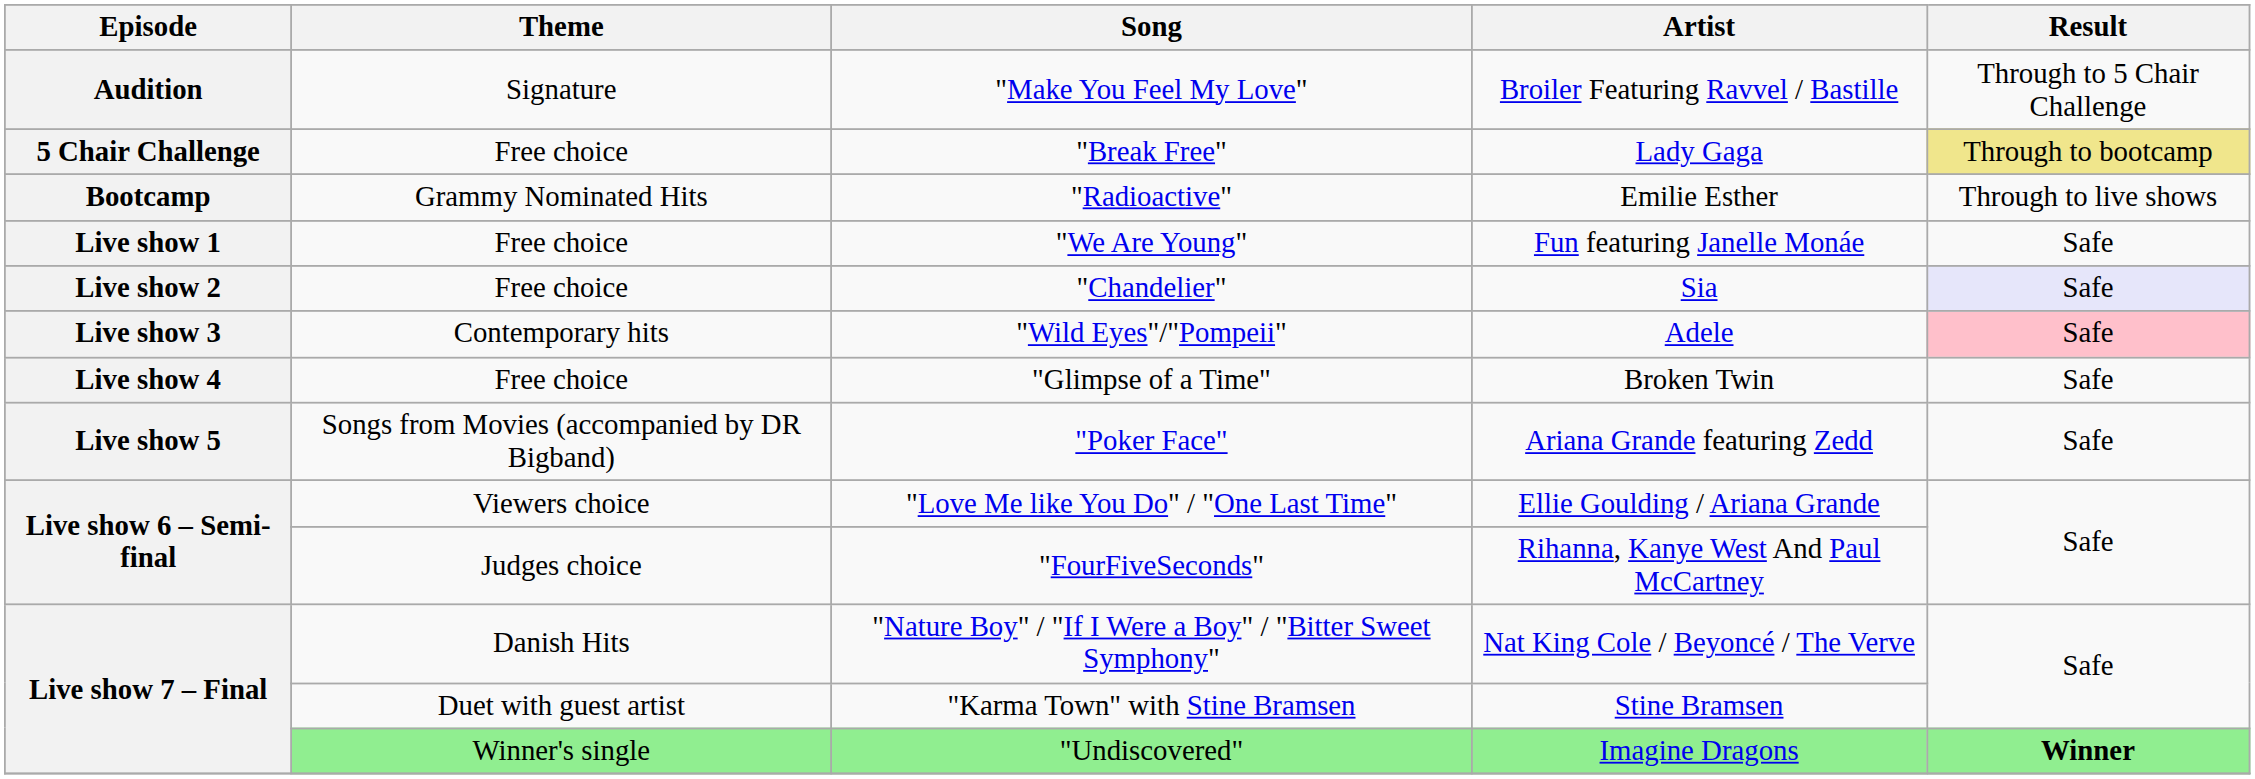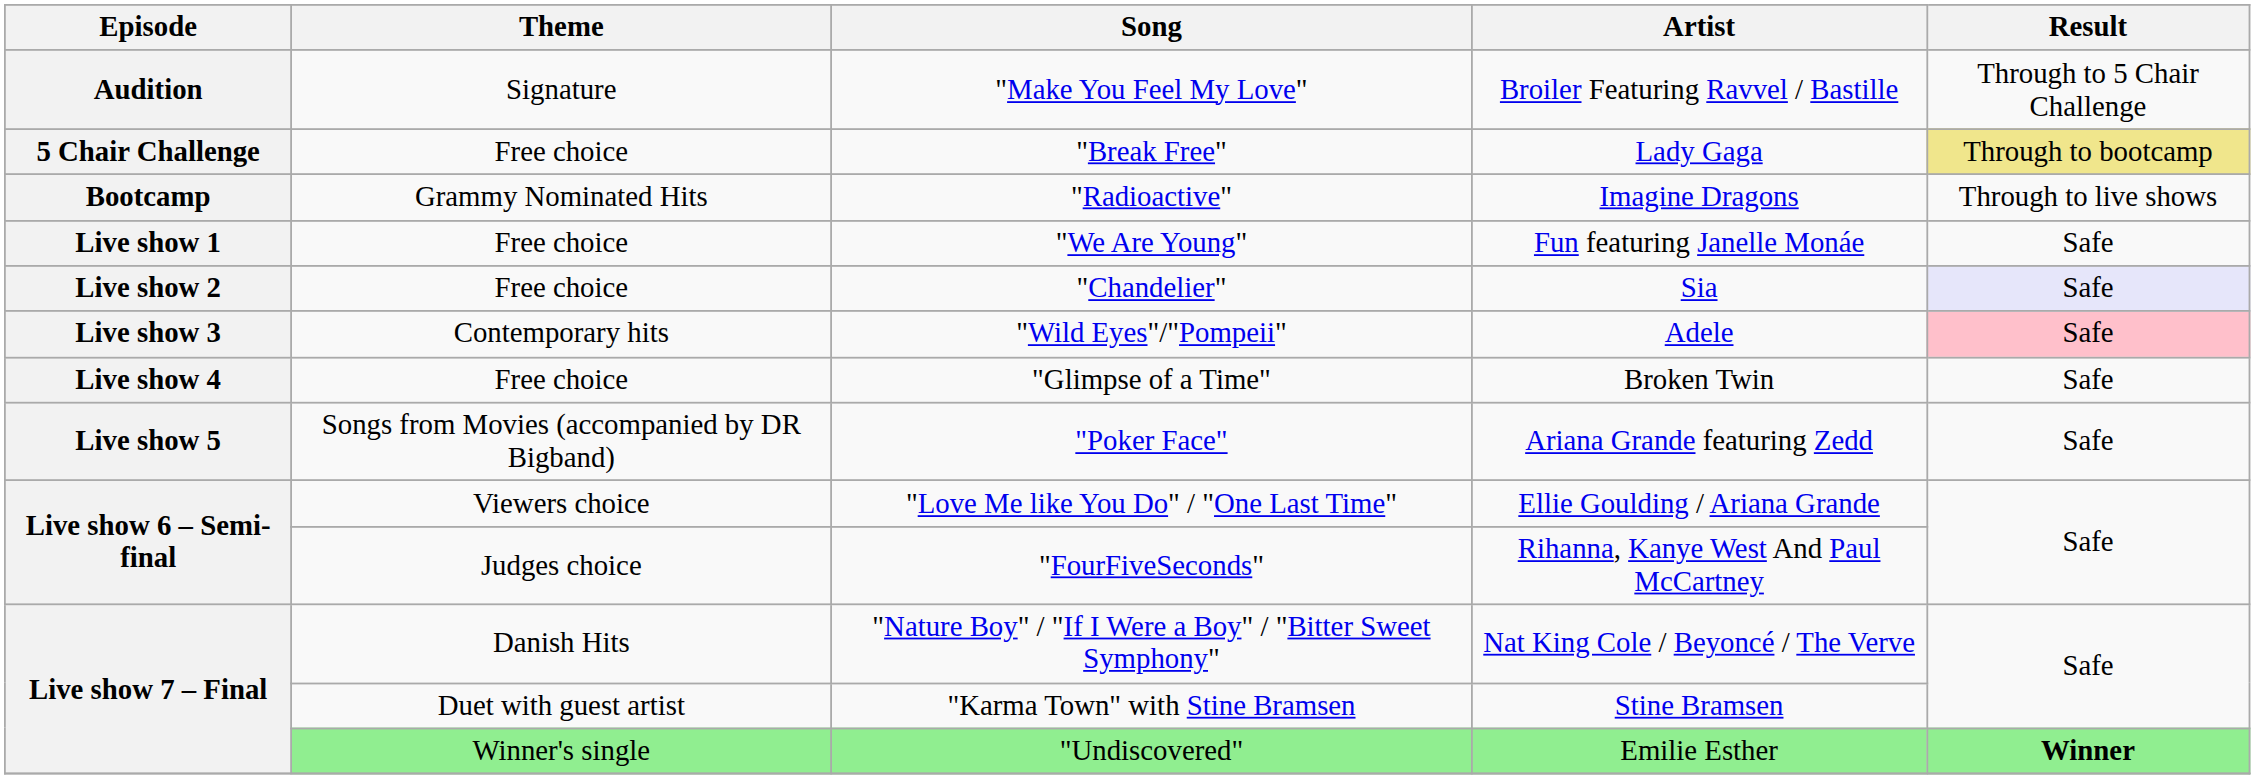 <table class="wikitable" style="text-align:center;">
 <tr>
 <th scope="col">Episode</th>
 <th scope="col">Theme</th>
 <th scope="col">Song</th>
 <th scope="col">Artist</th>
 <th scope="col">Result</th>
 </tr>
 <tr>
 <th scope="row">Audition</th>
 <td>Signature</td>
 <td>"<a href='#'>Make You Feel My Love</a>"</td>
 <td><a href='#'>Broiler</a> Featuring <a href='#'>Ravvel</a> / <a href='#'>Bastille</a></td>
 <td>Through to 5 Chair Challenge</td>
 </tr>
 <tr>
 <th scope="row">5 Chair Challenge</th>
 <td>Free choice</td>
 <td>"<a href='#'>Break Free</a>"</td>
 <td><a href='#'>Lady Gaga</a></td>
 <td style="background: khaki;">Through to bootcamp</td>
 </tr>
 <tr>
 <th scope="row">Bootcamp</th>
 <td>Grammy Nominated Hits</td>
 <td>"<a href='#'>Radioactive</a>"</td>
-<td>Emilie Esther</td>
+<td><a href='#'>Imagine Dragons</a></td>
 <td>Through to live shows</td>
 </tr>
 <tr>
 <th scope="row">Live show 1</th>
 <td>Free choice</td>
 <td>"<a href='#'>We Are Young</a>"</td>
 <td><a href='#'>Fun</a> featuring <a href='#'>Janelle Monáe</a></td>
 <td>Safe</td>
 </tr>
 <tr>
 <th scope="row">Live show 2</th>
 <td>Free choice</td>
 <td>"<a href='#'>Chandelier</a>"</td>
 <td><a href='#'>Sia</a></td>
 <td style="background: lavender;">Safe</td>
 </tr>
 <tr>
 <th scope="row">Live show 3</th>
 <td>Contemporary hits</td>
 <td>"<a href='#'>Wild Eyes</a>"/"<a href='#'>Pompeii</a>"</td>
 <td><a href='#'>Adele</a></td>
 <td style="background: pink;">Safe</td>
 </tr>
 <tr>
 <th scope="row">Live show 4</th>
 <td>Free choice</td>
 <td>"Glimpse of a Time"</td>
 <td>Broken Twin</td>
 <td>Safe</td>
 </tr>
 <tr>
 <th scope="row">Live show 5</th>
 <td>Songs from Movies (accompanied by DR Bigband)</td>
 <td><a href='#'>"Poker Face"</a></td>
 <td><a href='#'>Ariana Grande</a> featuring <a href='#'>Zedd</a></td>
 <td>Safe</td>
 </tr>
 <tr>
 <th scope="row" rowspan="2">Live show 6 – Semi-final</th>
 <td>Viewers choice</td>
 <td>"<a href='#'>Love Me like You Do</a>" / "<a href='#'>One Last Time</a>"</td>
 <td><a href='#'>Ellie Goulding</a> / <a href='#'>Ariana Grande</a></td>
 <td rowspan="2">Safe</td>
 </tr>
 <tr>
 <td>Judges choice</td>
 <td>"<a href='#'>FourFiveSeconds</a>"</td>
 <td><a href='#'>Rihanna</a>, <a href='#'>Kanye West</a> And <a href='#'>Paul McCartney</a></td>
 </tr>
 <tr>
 <th scope="row" rowspan="3">Live show 7 – Final</th>
 <td>Danish Hits</td>
 <td>"<a href='#'>Nature Boy</a>" / "<a href='#'>If I Were a Boy</a>" / "<a href='#'>Bitter Sweet Symphony</a>"</td>
 <td><a href='#'>Nat King Cole</a> / <a href='#'>Beyoncé</a> / <a href='#'>The Verve</a></td>
 <td rowspan="2">Safe</td>
 </tr>
 <tr>
 <td>Duet with guest artist</td>
 <td>"Karma Town" with <a href='#'>Stine Bramsen</a></td>
 <td><a href='#'>Stine Bramsen</a></td>
 </tr>
 <tr bgcolor=lightgreen>
 <td>Winner's single</td>
 <td>"Undiscovered"</td>
-<td><a href='#'>Imagine Dragons</a></td>
+<td>Emilie Esther</td>
 <td><strong>Winner</strong></td>
 </tr>
 <tr>
 </tr>
 </table>
